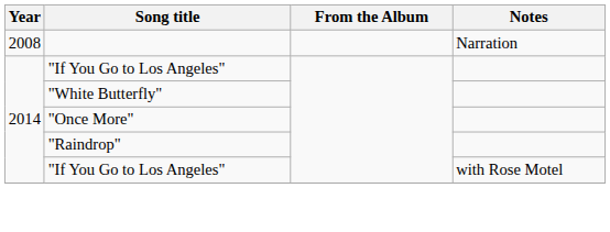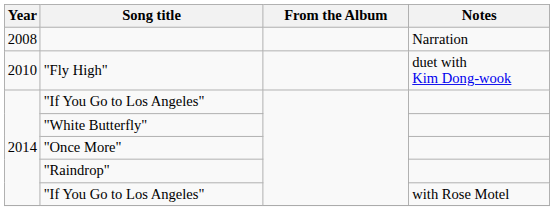 <table class="wikitable" style="width:600px">
 <tr>
 <th width=10>Year</th>
 <th>Song title</th>
 <th>From the Album</th>
 <th>Notes</th>
 </tr>
 <tr>
 <td>2008</td>
 <td></td>
 <td></td>
 <td>Narration</td>
+</tr>
+<tr>
+<td>2010</td>
+<td>"Fly High"</td>
+<td></td>
+<td>duet with <br> <a href='#'>Kim Dong-wook</a></td>
 </tr>
 <tr>
 <td rowspan=5>2014</td>
 <td>"If You Go to Los Angeles"</td>
 <td rowspan=5></td>
 <td></td>
 </tr>
 <tr>
 <td>"White Butterfly"</td>
 <td></td>
 </tr>
 <tr>
 <td>"Once More"</td>
 <td></td>
 </tr>
 <tr>
 <td>"Raindrop"</td>
 <td></td>
 </tr>
 <tr>
 <td>"If You Go to Los Angeles"</td>
 <td>with Rose Motel</td>
 </tr>
 <tr>
 </tr>
 </table>
